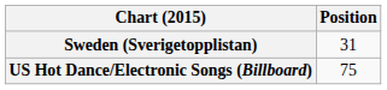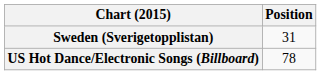 <table class="wikitable sortable plainrowheaders">
 <tr>
 <th scope="col">Chart (2015)</th>
 <th scope="col">Position</th>
 </tr>
 <tr>
 <th scope="row">Sweden (Sverigetopplistan)</th>
 <td style="text-align:center;">31</td>
 </tr>
 <tr>
 <th scope="row">US Hot Dance/Electronic Songs (<em>Billboard</em>)</th>
-<td style="text-align:center;">75</td>
+<td style="text-align:center;">78</td>
 </tr>
 </table>
